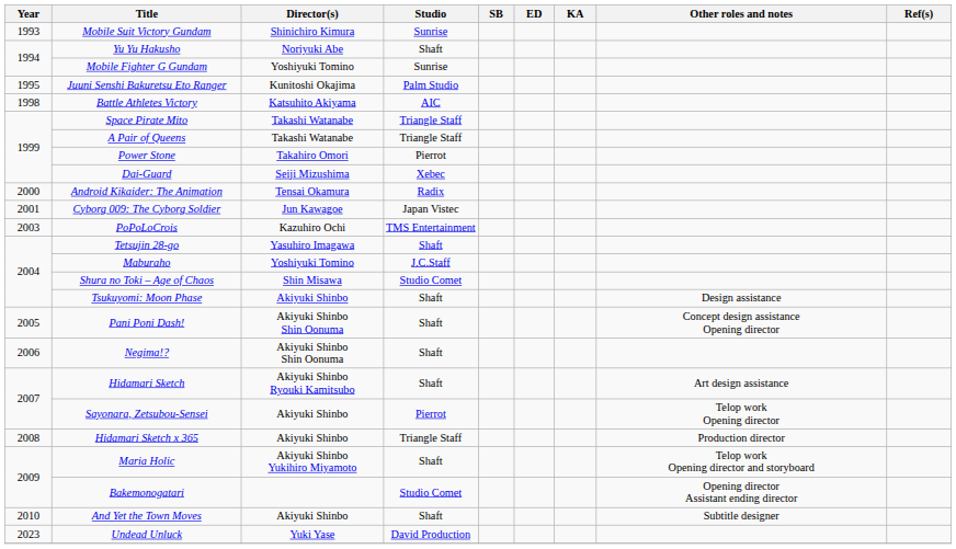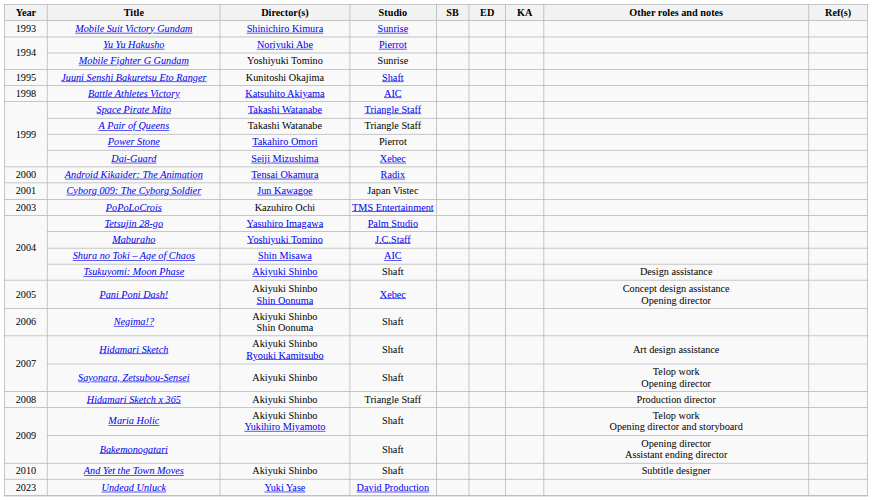 <table class="wikitable sortable" style="text-align:center; margin=auto; ">
 <tr>
 <th scope="col" width=5%>Year</th>
 <th scope="col" width=20%>Title</th>
 <th scope="col" width=15%>Director(s)</th>
 <th scope="col" width=10%>Studio</th>
 <th scope="col" class="unsortable">SB</th>
 <th scope="col" class="unsortable">ED</th>
 <th scope="col" class="unsortable">KA</th>
 <th scope="col" class="unsortable">Other roles and notes</th>
 <th scope="col" class="unsortable">Ref(s)</th>
 </tr>
 <tr>
 <td>1993</td>
 <td><em><a href='#'>Mobile Suit Victory Gundam</a></em></td>
 <td><a href='#'>Shinichiro Kimura</a></td>
 <td><a href='#'>Sunrise</a></td>
 <td></td>
 <td></td>
 <td></td>
 <td></td>
 <td></td>
 </tr>
 <tr>
 <td rowspan="2">1994</td>
 <td><em><a href='#'>Yu Yu Hakusho</a></em></td>
 <td><a href='#'>Noriyuki Abe</a></td>
-<td>Shaft</td>
+<td><a href='#'>Pierrot</a></td>
 <td></td>
 <td></td>
 <td></td>
 <td></td>
 <td></td>
 </tr>
 <tr>
 <td><em><a href='#'>Mobile Fighter G Gundam</a></em></td>
 <td>Yoshiyuki Tomino </td>
 <td>Sunrise</td>
 <td></td>
 <td></td>
 <td></td>
 <td></td>
 <td></td>
 </tr>
 <tr>
 <td>1995</td>
 <td><em><a href='#'>Juuni Senshi Bakuretsu Eto Ranger</a></em></td>
 <td>Kunitoshi Okajima </td>
-<td><a href='#'>Palm Studio</a></td>
+<td><a href='#'>Shaft</a></td>
 <td></td>
 <td></td>
 <td></td>
 <td></td>
 <td></td>
 </tr>
 <tr>
 <td>1998</td>
 <td><em><a href='#'>Battle Athletes Victory</a></em></td>
 <td><a href='#'>Katsuhito Akiyama</a></td>
 <td><a href='#'>AIC</a></td>
 <td></td>
 <td></td>
 <td></td>
 <td></td>
 <td></td>
 </tr>
 <tr>
 <td rowspan="4">1999</td>
 <td><em><a href='#'>Space Pirate Mito</a></em></td>
 <td><a href='#'>Takashi Watanabe</a></td>
 <td><a href='#'>Triangle Staff</a></td>
 <td></td>
 <td></td>
 <td></td>
 <td></td>
 <td></td>
 </tr>
 <tr>
 <td><em><a href='#'>A Pair of Queens</a></em></td>
 <td>Takashi Watanabe</td>
 <td>Triangle Staff</td>
 <td></td>
 <td></td>
 <td></td>
 <td></td>
 <td></td>
 </tr>
 <tr>
 <td><em><a href='#'>Power Stone</a></em></td>
 <td><a href='#'>Takahiro Omori</a></td>
 <td>Pierrot</td>
 <td></td>
 <td></td>
 <td></td>
 <td></td>
 <td></td>
 </tr>
 <tr>
 <td><em><a href='#'>Dai-Guard</a></em></td>
 <td><a href='#'>Seiji Mizushima</a></td>
 <td><a href='#'>Xebec</a></td>
 <td></td>
 <td></td>
 <td></td>
 <td></td>
 <td></td>
 </tr>
 <tr>
 <td>2000</td>
 <td><em><a href='#'>Android Kikaider: The Animation</a></em></td>
 <td><a href='#'>Tensai Okamura</a></td>
 <td><a href='#'>Radix</a></td>
 <td></td>
 <td></td>
 <td></td>
 <td></td>
 <td></td>
 </tr>
 <tr>
 <td>2001</td>
 <td><em><a href='#'>Cyborg 009: The Cyborg Soldier</a></em></td>
 <td><a href='#'>Jun Kawagoe</a></td>
 <td>Japan Vistec</td>
 <td></td>
 <td></td>
 <td></td>
 <td></td>
 <td></td>
 </tr>
 <tr>
 <td>2003</td>
 <td><em><a href='#'>PoPoLoCrois</a></em></td>
 <td>Kazuhiro Ochi</td>
 <td><a href='#'>TMS Entertainment</a></td>
 <td></td>
 <td></td>
 <td></td>
 <td></td>
 <td></td>
 </tr>
 <tr>
 <td rowspan="4">2004</td>
 <td><em><a href='#'>Tetsujin 28-go</a></em></td>
 <td><a href='#'>Yasuhiro Imagawa</a></td>
-<td><a href='#'>Shaft</a></td>
+<td><a href='#'>Palm Studio</a></td>
 <td></td>
 <td></td>
 <td></td>
 <td></td>
 <td></td>
 </tr>
 <tr>
 <td><em><a href='#'>Maburaho</a></em></td>
 <td><a href='#'>Yoshiyuki Tomino</a> </td>
 <td><a href='#'>J.C.Staff</a></td>
 <td></td>
 <td></td>
 <td></td>
 <td></td>
 <td></td>
 </tr>
 <tr>
 <td><em><a href='#'>Shura no Toki – Age of Chaos</a></em></td>
 <td><a href='#'>Shin Misawa</a></td>
-<td><a href='#'>Studio Comet</a></td>
+<td><a href='#'>AIC</a></td>
 <td></td>
 <td></td>
 <td></td>
 <td></td>
 <td></td>
 </tr>
 <tr>
 <td><em><a href='#'>Tsukuyomi: Moon Phase</a></em></td>
 <td><a href='#'>Akiyuki Shinbo</a> </td>
 <td>Shaft</td>
 <td></td>
 <td></td>
 <td></td>
 <td>Design assistance</td>
 <td></td>
 </tr>
 <tr>
 <td>2005</td>
 <td><em><a href='#'>Pani Poni Dash!</a></em></td>
 <td>Akiyuki Shinbo<br><a href='#'>Shin Oonuma</a> </td>
-<td>Shaft</td>
+<td><a href='#'>Xebec</a></td>
 <td></td>
 <td></td>
 <td></td>
 <td>Concept design assistance<br>Opening director</td>
 <td><br></td>
 </tr>
 <tr>
 <td>2006</td>
 <td><em><a href='#'>Negima!?</a></em></td>
 <td>Akiyuki Shinbo<br>Shin Oonuma </td>
 <td>Shaft</td>
 <td></td>
 <td></td>
 <td></td>
 <td></td>
 <td></td>
 </tr>
 <tr>
 <td rowspan="2">2007</td>
 <td><em><a href='#'>Hidamari Sketch</a></em></td>
 <td>Akiyuki Shinbo <br><a href='#'>Ryouki Kamitsubo</a> </td>
 <td>Shaft</td>
 <td></td>
 <td></td>
 <td></td>
 <td>Art design assistance</td>
 <td></td>
 </tr>
 <tr>
 <td><em><a href='#'>Sayonara, Zetsubou-Sensei</a></em></td>
 <td>Akiyuki Shinbo</td>
-<td><a href='#'>Pierrot</a></td>
+<td>Shaft</td>
 <td></td>
 <td></td>
 <td></td>
 <td>Telop work<br>Opening director</td>
 <td></td>
 </tr>
 <tr>
 <td>2008</td>
 <td><em><a href='#'>Hidamari Sketch x 365</a></em></td>
 <td>Akiyuki Shinbo</td>
 <td>Triangle Staff</td>
 <td></td>
 <td></td>
 <td></td>
 <td>Production director</td>
 <td></td>
 </tr>
 <tr>
 <td rowspan="2">2009</td>
 <td><em><a href='#'>Maria Holic</a></em></td>
 <td>Akiyuki Shinbo<br><a href='#'>Yukihiro Miyamoto</a> </td>
 <td>Shaft</td>
 <td></td>
 <td></td>
 <td></td>
 <td>Telop work<br>Opening director and storyboard</td>
 <td></td>
 </tr>
 <tr>
 <td><em><a href='#'>Bakemonogatari</a></em></td>
 <td></td>
-<td><a href='#'>Studio Comet</a></td>
+<td>Shaft</td>
 <td></td>
 <td></td>
 <td></td>
 <td>Opening director<br>Assistant ending director</td>
 <td></td>
 </tr>
 <tr>
 <td>2010</td>
 <td><em><a href='#'>And Yet the Town Moves</a></em></td>
 <td>Akiyuki Shinbo</td>
 <td>Shaft</td>
 <td></td>
 <td></td>
 <td></td>
 <td>Subtitle designer</td>
 <td></td>
 </tr>
 <tr>
 <td>2023</td>
 <td><em><a href='#'>Undead Unluck</a></em></td>
 <td><a href='#'>Yuki Yase</a></td>
 <td><a href='#'>David Production</a></td>
 <td></td>
 <td></td>
 <td></td>
 <td></td>
 <td></td>
 </tr>
 <tr>
 </tr>
 </table>
